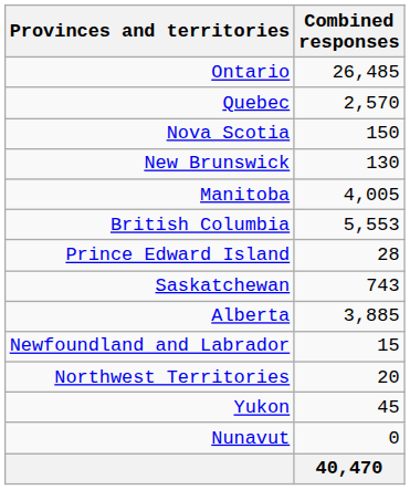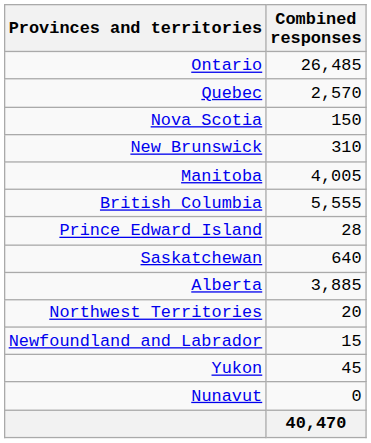 <table class="wikitable sortable" style="text-align:right" border="1" |>
 <tr>
 <th>Provinces and territories</th>
 <th>Combined<br>responses</th>
 </tr>
 <tr>
 <td><a href='#'>Ontario</a></td>
 <td>26,485</td>
 </tr>
 <tr>
 <td><a href='#'>Quebec</a></td>
 <td>2,570</td>
 </tr>
 <tr>
 <td><a href='#'>Nova Scotia</a></td>
 <td>150</td>
 </tr>
 <tr>
 <td><a href='#'>New Brunswick</a></td>
-<td>130</td>
+<td>310</td>
 </tr>
 <tr>
 <td><a href='#'>Manitoba</a></td>
 <td>4,005</td>
 </tr>
 <tr>
 <td><a href='#'>British Columbia</a></td>
-<td>5,553</td>
+<td>5,555</td>
 </tr>
 <tr>
 <td><a href='#'>Prince Edward Island</a></td>
 <td>28</td>
 </tr>
 <tr>
 <td><a href='#'>Saskatchewan</a></td>
-<td>743</td>
+<td>640</td>
 </tr>
 <tr>
 <td><a href='#'>Alberta</a></td>
 <td>3,885</td>
 </tr>
 <tr>
+<td><a href='#'>Northwest Territories</a></td>
+<td>20</td>
+</tr>
+<tr>
 <td><a href='#'>Newfoundland and Labrador</a></td>
 <td>15</td>
-</tr>
-<tr>
-<td><a href='#'>Northwest Territories</a></td>
-<td>20</td>
 </tr>
 <tr>
 <td><a href='#'>Yukon</a></td>
 <td>45</td>
 </tr>
 <tr>
 <td><a href='#'>Nunavut</a></td>
 <td>0</td>
 </tr>
 <tr>
 <th></th>
 <th>40,470</th>
 </tr>
 </table>
